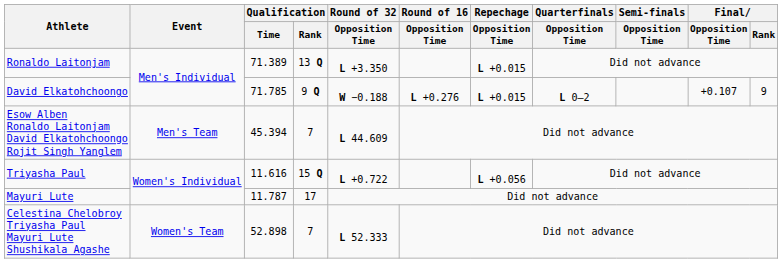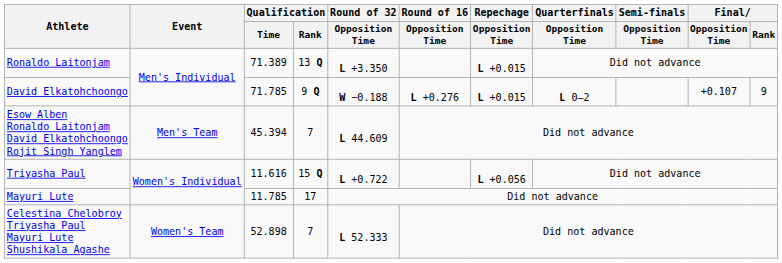 <table class=wikitable style="text-align:center; font-size:90%">
 <tr>
 <th rowspan=2>Athlete</th>
 <th rowspan=2>Event</th>
 <th colspan=2>Qualification</th>
 <th>Round of 32</th>
 <th>Round of 16</th>
 <th>Repechage</th>
 <th>Quarterfinals</th>
 <th>Semi-finals</th>
 <th colspan=2>Final/</th>
 </tr>
 <tr style="font-size:95%">
 <th>Time</th>
 <th>Rank</th>
 <th>Opposition<br>Time</th>
 <th>Opposition<br>Time</th>
 <th>Opposition<br>Time</th>
 <th>Opposition<br>Time</th>
 <th>Opposition<br>Time</th>
 <th>Opposition<br>Time</th>
 <th>Rank</th>
 </tr>
 <tr>
 <td align=left><a href='#'>Ronaldo Laitonjam</a></td>
 <td rowspan=2><a href='#'>Men's Individual</a></td>
 <td>71.389</td>
 <td>13 <strong>Q</strong></td>
 <td><br><strong>L</strong> +3.350</td>
 <td></td>
 <td><br><strong>L</strong> +0.015</td>
 <td colspan="4">Did not advance</td>
 </tr>
 <tr>
 <td align=left><a href='#'>David Elkatohchoongo</a></td>
 <td>71.785</td>
 <td>9 <strong>Q</strong></td>
 <td><br><strong>W</strong> −0.188</td>
 <td><br><strong>L</strong> +0.276</td>
 <td><br><strong>L</strong> +0.015</td>
 <td><br><strong>L</strong> 0–2</td>
 <td></td>
 <td>+0.107</td>
 <td>9</td>
 </tr>
 <tr>
 <td align=left><a href='#'>Esow Alben</a><br><a href='#'>Ronaldo Laitonjam</a><br><a href='#'>David Elkatohchoongo</a><br><a href='#'>Rojit Singh Yanglem</a></td>
 <td><a href='#'>Men's Team</a></td>
 <td>45.394</td>
 <td>7</td>
 <td><br> <strong>L</strong> 44.609</td>
 <td colspan="6">Did not advance</td>
 </tr>
 <tr>
 <td style="text-align:left"><a href='#'>Triyasha Paul</a></td>
 <td rowspan="2"><a href='#'>Women's Individual</a></td>
 <td>11.616</td>
 <td>15 <strong>Q</strong></td>
 <td><br><strong>L</strong> +0.722</td>
 <td></td>
 <td><br><strong>L</strong> +0.056</td>
 <td colspan="4">Did not advance</td>
 </tr>
 <tr>
 <td style="text-align:left"><a href='#'>Mayuri Lute</a></td>
-<td>11.787</td>
+<td>11.785</td>
 <td>17</td>
 <td colspan="7">Did not advance</td>
 </tr>
 <tr>
 <td align=left><a href='#'>Celestina Chelobroy</a><br><a href='#'>Triyasha Paul</a><br><a href='#'>Mayuri Lute</a><br> <a href='#'>Shushikala Agashe</a></td>
 <td><a href='#'>Women's Team</a></td>
 <td>52.898</td>
 <td>7</td>
 <td> <br> <strong>L</strong> 52.333</td>
 <td colspan="6">Did not advance</td>
 </tr>
 </table>
